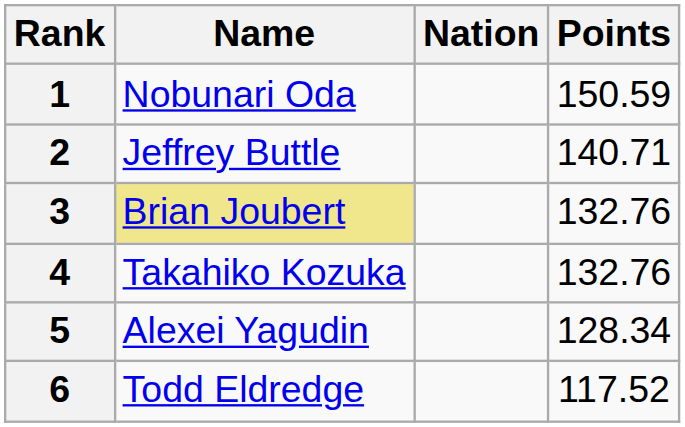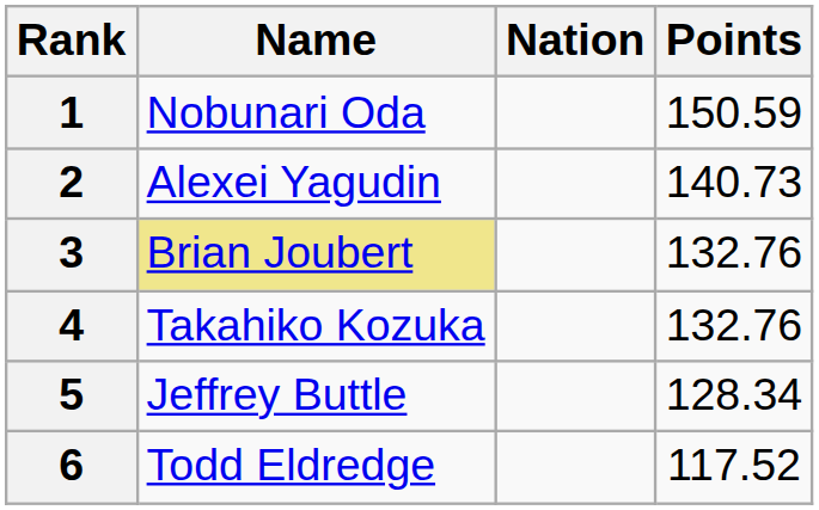 <table class="wikitable sortable">
 <tr>
 <th>Rank</th>
 <th>Name</th>
 <th>Nation</th>
 <th>Points</th>
 </tr>
 <tr>
 <th>1</th>
 <td><a href='#'>Nobunari Oda</a></td>
 <td></td>
 <td align="center">150.59</td>
 </tr>
 <tr>
 <th>2</th>
-<td><a href='#'>Jeffrey Buttle</a></td>
+<td><a href='#'>Alexei Yagudin</a></td>
 <td></td>
-<td align="center">140.71</td>
+<td align="center">140.73</td>
 </tr>
 <tr>
 <th>3</th>
 <td style="background: khaki;"><a href='#'>Brian Joubert</a></td>
 <td></td>
 <td align="center">132.76</td>
 </tr>
 <tr>
 <th>4</th>
 <td><a href='#'>Takahiko Kozuka</a></td>
 <td></td>
 <td align="center">132.76</td>
 </tr>
 <tr>
 <th>5</th>
-<td><a href='#'>Alexei Yagudin</a></td>
+<td><a href='#'>Jeffrey Buttle</a></td>
 <td></td>
 <td align="center">128.34</td>
 </tr>
 <tr>
 <th>6</th>
 <td><a href='#'>Todd Eldredge</a></td>
 <td></td>
 <td align="center">117.52</td>
 </tr>
 </table>
